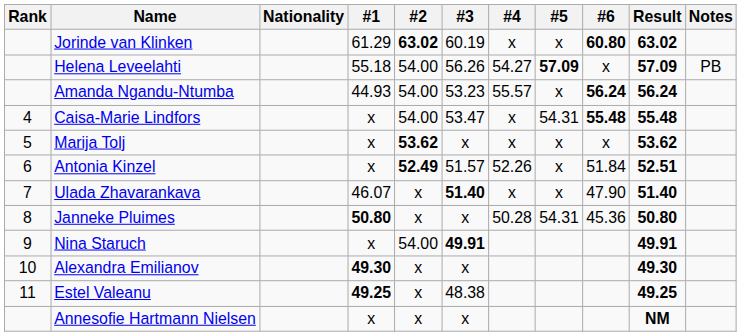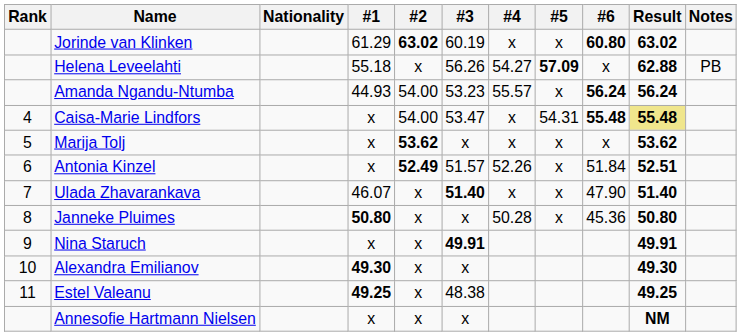 <table class="wikitable sortable" style="text-align:center">
 <tr>
 <th>Rank</th>
 <th>Name</th>
 <th>Nationality</th>
 <th>#1</th>
 <th>#2</th>
 <th>#3</th>
 <th>#4</th>
 <th>#5</th>
 <th>#6</th>
 <th>Result</th>
 <th>Notes</th>
 </tr>
 <tr>
 <td></td>
 <td align=left><a href='#'>Jorinde van Klinken</a></td>
 <td align=left></td>
 <td>61.29</td>
 <td><strong>63.02</strong></td>
 <td>60.19</td>
 <td>x</td>
 <td>x</td>
 <td><strong>60.80</strong></td>
 <td><strong>63.02</strong></td>
 <td></td>
 </tr>
 <tr>
 <td></td>
 <td align=left><a href='#'>Helena Leveelahti</a></td>
 <td align=left></td>
 <td>55.18</td>
-<td>54.00</td>
+<td>x</td>
 <td>56.26</td>
 <td>54.27</td>
 <td><strong>57.09</strong></td>
 <td>x</td>
-<td><strong>57.09</strong></td>
+<td><strong>62.88</strong></td>
 <td>PB</td>
 </tr>
 <tr>
 <td></td>
 <td align=left><a href='#'>Amanda Ngandu-Ntumba</a></td>
 <td align=left></td>
 <td>44.93</td>
 <td>54.00</td>
 <td>53.23</td>
 <td>55.57</td>
 <td>x</td>
 <td><strong>56.24</strong></td>
 <td><strong>56.24</strong></td>
 <td></td>
 </tr>
 <tr>
 <td>4</td>
 <td align=left><a href='#'>Caisa-Marie Lindfors</a></td>
 <td align=left></td>
 <td>x</td>
 <td>54.00</td>
 <td>53.47</td>
 <td>x</td>
 <td>54.31</td>
 <td><strong>55.48</strong></td>
-<td><strong>55.48</strong></td>
+<td style="background: khaki;"><strong>55.48</strong></td>
 <td></td>
 </tr>
 <tr>
 <td>5</td>
 <td align=left><a href='#'>Marija Tolj</a></td>
 <td align=left></td>
 <td>x</td>
 <td><strong>53.62</strong></td>
 <td>x</td>
 <td>x</td>
 <td>x</td>
 <td>x</td>
 <td><strong>53.62</strong></td>
 <td></td>
 </tr>
 <tr>
 <td>6</td>
 <td align=left><a href='#'>Antonia Kinzel</a></td>
 <td align=left></td>
 <td>x</td>
 <td><strong>52.49</strong></td>
 <td>51.57</td>
 <td>52.26</td>
 <td>x</td>
 <td>51.84</td>
 <td><strong>52.51</strong></td>
 <td></td>
 </tr>
 <tr>
 <td>7</td>
 <td align=left><a href='#'>Ulada Zhavarankava</a></td>
 <td align=left></td>
 <td>46.07</td>
 <td>x</td>
 <td><strong>51.40</strong></td>
 <td>x</td>
 <td>x</td>
 <td>47.90</td>
 <td><strong>51.40</strong></td>
 <td></td>
 </tr>
 <tr>
 <td>8</td>
 <td align=left><a href='#'>Janneke Pluimes</a></td>
 <td align=left></td>
 <td><strong>50.80</strong></td>
 <td>x</td>
 <td>x</td>
 <td>50.28</td>
-<td>54.31</td>
+<td>x</td>
 <td>45.36</td>
 <td><strong>50.80</strong></td>
 <td></td>
 </tr>
 <tr>
 <td>9</td>
 <td align=left><a href='#'>Nina Staruch</a></td>
 <td align=left></td>
 <td>x</td>
-<td>54.00</td>
+<td>x</td>
 <td><strong>49.91</strong></td>
 <td></td>
 <td></td>
 <td></td>
 <td><strong>49.91</strong></td>
 <td></td>
 </tr>
 <tr>
 <td>10</td>
 <td align=left><a href='#'>Alexandra Emilianov</a></td>
 <td align=left></td>
 <td><strong>49.30</strong></td>
 <td>x</td>
 <td>x</td>
 <td></td>
 <td></td>
 <td></td>
 <td><strong>49.30</strong></td>
 <td></td>
 </tr>
 <tr>
 <td>11</td>
 <td align=left><a href='#'>Estel Valeanu</a></td>
 <td align=left></td>
 <td><strong>49.25</strong></td>
 <td>x</td>
 <td>48.38</td>
 <td></td>
 <td></td>
 <td></td>
 <td><strong>49.25</strong></td>
 <td></td>
 </tr>
 <tr>
 <td></td>
 <td align=left><a href='#'>Annesofie Hartmann Nielsen</a></td>
 <td align=left></td>
 <td>x</td>
 <td>x</td>
 <td>x</td>
 <td></td>
 <td></td>
 <td></td>
 <td><strong>NM</strong></td>
 <td></td>
 </tr>
 </table>
